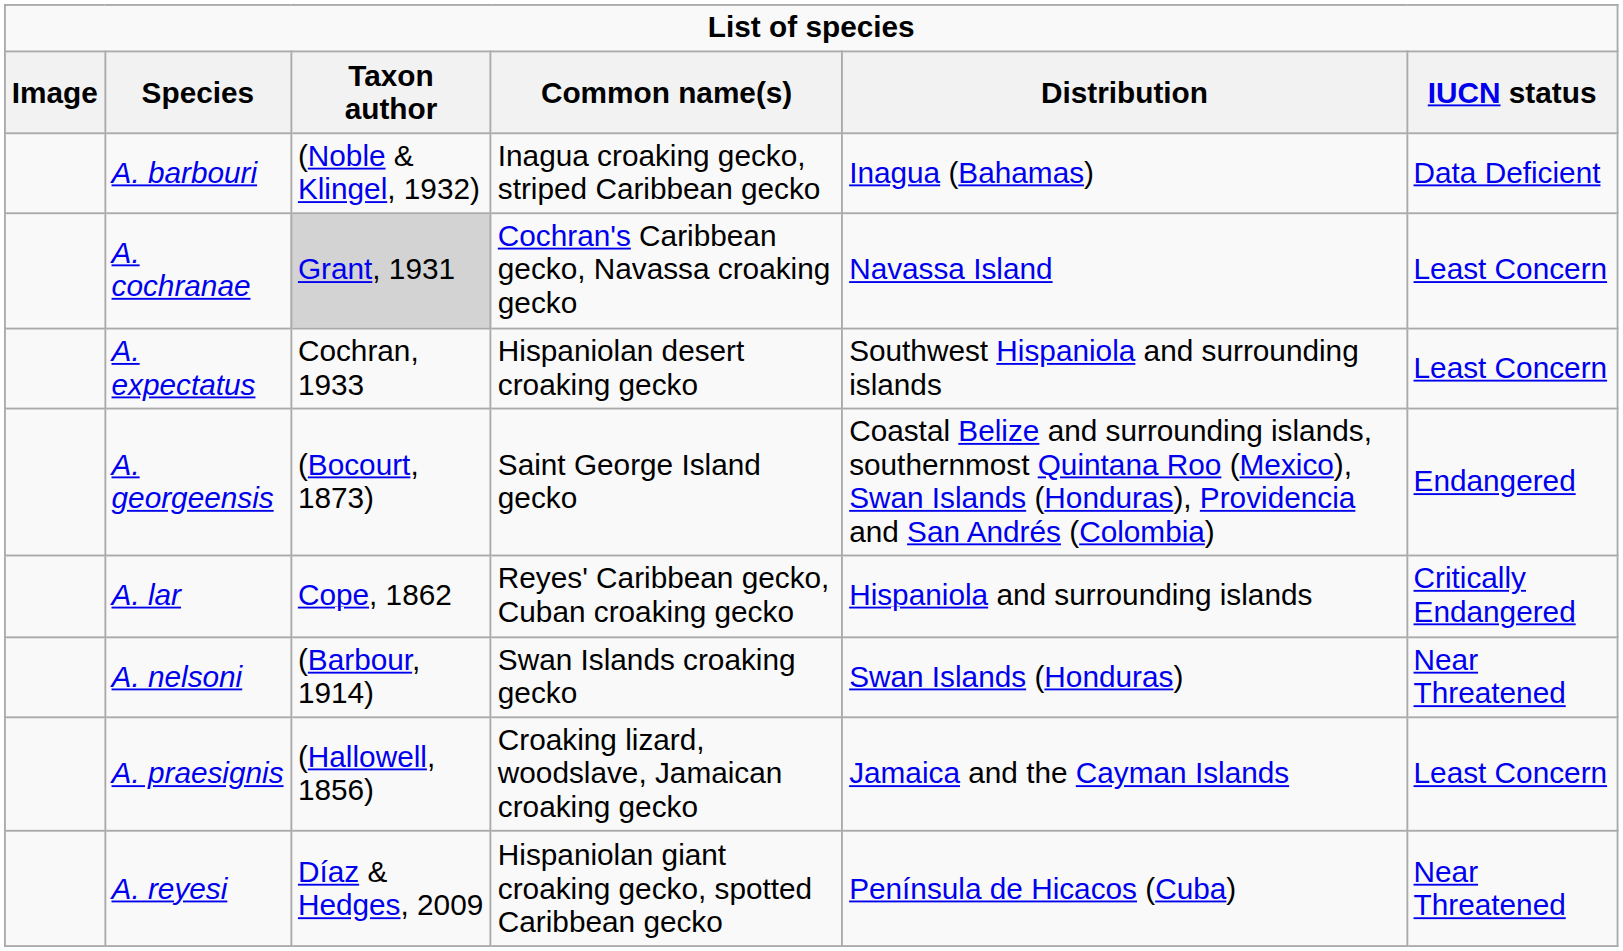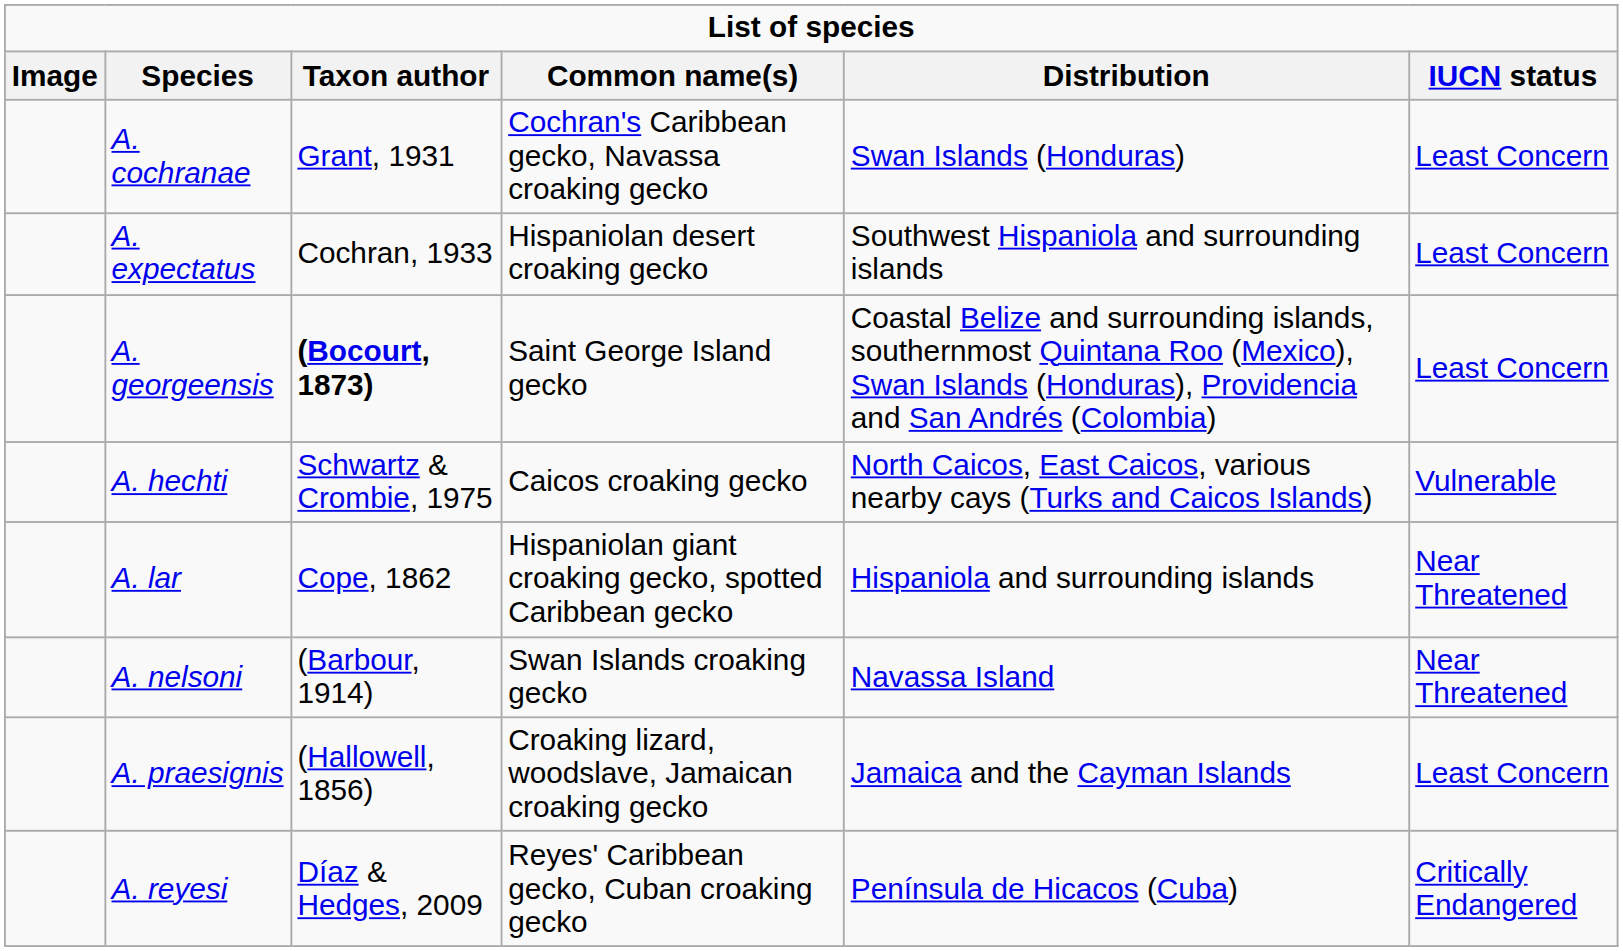 <table class="wikitable mw-collapsible"|border="1" cellpadding="2" cellspacing="0" style="border-collapse: collapse;">
 <tr>
 <td colspan=6, style="text-align: center"><strong>List of species</strong></td>
 </tr>
 <tr>
 <th bgcolor="#f0f0f0">Image</th>
 <th bgcolor="#f0f0f0">Species</th>
 <th bgcolor="#f0f0f0">Taxon author</th>
 <th bgcolor="#f0f0f0">Common name(s)</th>
 <th bgcolor="#f0f0f0">Distribution</th>
 <th bgcolor="#f0f0f0"><a href='#'>IUCN</a> status</th>
 </tr>
 <tr>
 <td></td>
-<td><em><a href='#'>A. barbouri</a></em></td>
-<td>(<a href='#'>Noble</a> & <a href='#'>Klingel</a>, 1932)</td>
-<td>Inagua croaking gecko, striped Caribbean gecko</td>
-<td style="width:35%"><a href='#'>Inagua</a> (<a href='#'>Bahamas</a>)</td>
-<td><a href='#'>Data Deficient</a></td>
-</tr>
-<tr>
-<td></td>
 <td><em><a href='#'>A. cochranae</a></em></td>
-<td style="background: lightgrey;"><a href='#'>Grant</a>, 1931</td>
+<td><a href='#'>Grant</a>, 1931</td>
 <td><a href='#'>Cochran's</a> Caribbean gecko, Navassa croaking gecko</td>
-<td style="width:35%"><a href='#'>Navassa Island</a></td>
+<td style="width:35%"><a href='#'>Swan Islands</a> (<a href='#'>Honduras</a>)</td>
 <td><a href='#'>Least Concern</a></td>
 </tr>
 <tr>
 <td></td>
 <td><em><a href='#'>A. expectatus</a></em></td>
 <td>Cochran, 1933</td>
 <td>Hispaniolan desert croaking gecko</td>
 <td style="width:35%">Southwest <a href='#'>Hispaniola</a> and surrounding islands</td>
 <td><a href='#'>Least Concern</a></td>
 </tr>
 <tr>
 <td></td>
 <td><em><a href='#'>A. georgeensis</a></em></td>
-<td>(<a href='#'>Bocourt</a>, 1873)</td>
+<td><strong>(<a href='#'>Bocourt</a>, 1873)</strong></td>
 <td>Saint George Island gecko</td>
 <td style="width:35%">Coastal <a href='#'>Belize</a> and surrounding islands, southernmost <a href='#'>Quintana Roo</a> (<a href='#'>Mexico</a>), <a href='#'>Swan Islands</a> (<a href='#'>Honduras</a>), <a href='#'>Providencia</a> and <a href='#'>San Andrés</a> (<a href='#'>Colombia</a>)</td>
-<td><a href='#'>Endangered</a></td>
+<td><a href='#'>Least Concern</a></td>
+</tr>
+<tr>
+<td></td>
+<td><em><a href='#'>A. hechti</a></em></td>
+<td><a href='#'>Schwartz</a> & <a href='#'>Crombie</a>, 1975</td>
+<td>Caicos croaking gecko</td>
+<td style="width:35%"><a href='#'>North Caicos</a>, <a href='#'>East Caicos</a>, various nearby cays (<a href='#'>Turks and Caicos Islands</a>)</td>
+<td><a href='#'>Vulnerable</a></td>
 </tr>
 <tr>
 <td></td>
 <td><em><a href='#'>A. lar</a></em></td>
 <td><a href='#'>Cope</a>, 1862</td>
-<td>Reyes' Caribbean gecko, Cuban croaking gecko</td>
+<td>Hispaniolan giant croaking gecko, spotted Caribbean gecko</td>
 <td style="width:35%"><a href='#'>Hispaniola</a> and surrounding islands</td>
-<td><a href='#'>Critically Endangered</a></td>
+<td><a href='#'>Near Threatened</a></td>
 </tr>
 <tr>
 <td></td>
 <td><em><a href='#'>A. nelsoni</a></em></td>
 <td>(<a href='#'>Barbour</a>, 1914)</td>
 <td>Swan Islands croaking gecko</td>
-<td style="width:35%"><a href='#'>Swan Islands</a> (<a href='#'>Honduras</a>)</td>
+<td style="width:35%"><a href='#'>Navassa Island</a></td>
 <td><a href='#'>Near Threatened</a></td>
 </tr>
 <tr>
 <td></td>
 <td><em><a href='#'>A. praesignis</a></em></td>
 <td>(<a href='#'>Hallowell</a>, 1856)</td>
 <td>Croaking lizard, woodslave, Jamaican croaking gecko</td>
 <td style="width:35%"><a href='#'>Jamaica</a> and the <a href='#'>Cayman Islands</a></td>
 <td><a href='#'>Least Concern</a></td>
 </tr>
 <tr>
 <td></td>
 <td><em><a href='#'>A. reyesi</a></em></td>
 <td><a href='#'>Díaz</a> & <a href='#'>Hedges</a>, 2009</td>
-<td>Hispaniolan giant croaking gecko, spotted Caribbean gecko</td>
+<td>Reyes' Caribbean gecko, Cuban croaking gecko</td>
 <td style="width:35%"><a href='#'>Península de Hicacos</a> (<a href='#'>Cuba</a>)</td>
-<td><a href='#'>Near Threatened</a></td>
+<td><a href='#'>Critically Endangered</a></td>
 </tr>
 </table>
